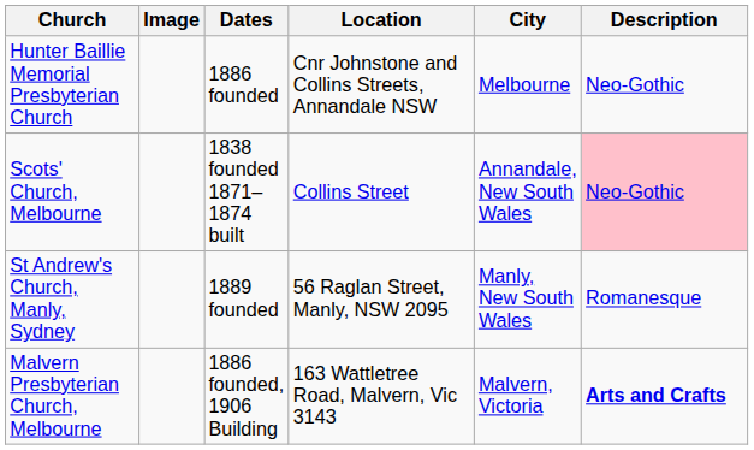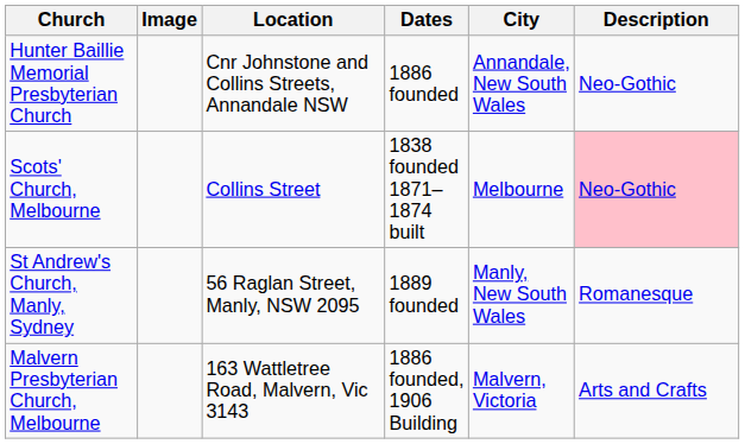 <table class="wikitable sortable" style="width:98%">
 <tr>
 <th width = 18%><strong>Church</strong></th>
 <th width = 8% class="unsortable"><strong>Image</strong></th>
+<th width = 25%><strong>Location</strong></th>
 <th width = 10%><strong>Dates</strong></th>
-<th width = 25%><strong>Location</strong></th>
 <th width = 8%><strong>City</strong></th>
 <th class="unsortable"><strong>Description</strong></th>
 </tr>
 <tr ->
 <td><a href='#'>Hunter Baillie Memorial Presbyterian Church</a></td>
 <td></td>
+<td>Cnr Johnstone and Collins Streets, Annandale NSW<br><small></small></td>
 <td>1886 founded</td>
-<td>Cnr Johnstone and Collins Streets, Annandale NSW<br><small></small></td>
-<td><a href='#'>Melbourne</a></td>
+<td><a href='#'>Annandale, New South Wales</a></td>
 <td><a href='#'>Neo-Gothic</a></td>
 </tr>
 <tr ->
 <td><a href='#'>Scots' Church, Melbourne</a></td>
 <td></td>
+<td><a href='#'>Collins Street</a><br><small></small></td>
 <td>1838 founded<br>1871–1874 built</td>
-<td><a href='#'>Collins Street</a><br><small></small></td>
-<td><a href='#'>Annandale, New South Wales</a></td>
+<td><a href='#'>Melbourne</a></td>
 <td style="background: pink;"><a href='#'>Neo-Gothic</a></td>
 </tr>
 <tr ->
 <td><a href='#'>St Andrew's Church, Manly, Sydney</a></td>
 <td></td>
+<td>56 Raglan Street, Manly, NSW 2095<br><small></small></td>
 <td>1889 founded</td>
-<td>56 Raglan Street, Manly, NSW 2095<br><small></small></td>
 <td><a href='#'>Manly, New South Wales</a></td>
 <td><a href='#'>Romanesque</a></td>
 </tr>
 <tr ->
 <td><a href='#'>Malvern Presbyterian Church, Melbourne</a></td>
 <td></td>
+<td>163 Wattletree Road, Malvern, Vic 3143<br><small></small></td>
 <td>1886 founded, 1906 Building</td>
-<td>163 Wattletree Road, Malvern, Vic 3143<br><small></small></td>
 <td><a href='#'>Malvern, Victoria</a></td>
-<td><strong><a href='#'>Arts and Crafts</a></strong></td>
+<td><a href='#'>Arts and Crafts</a></td>
 </tr>
 </table>
